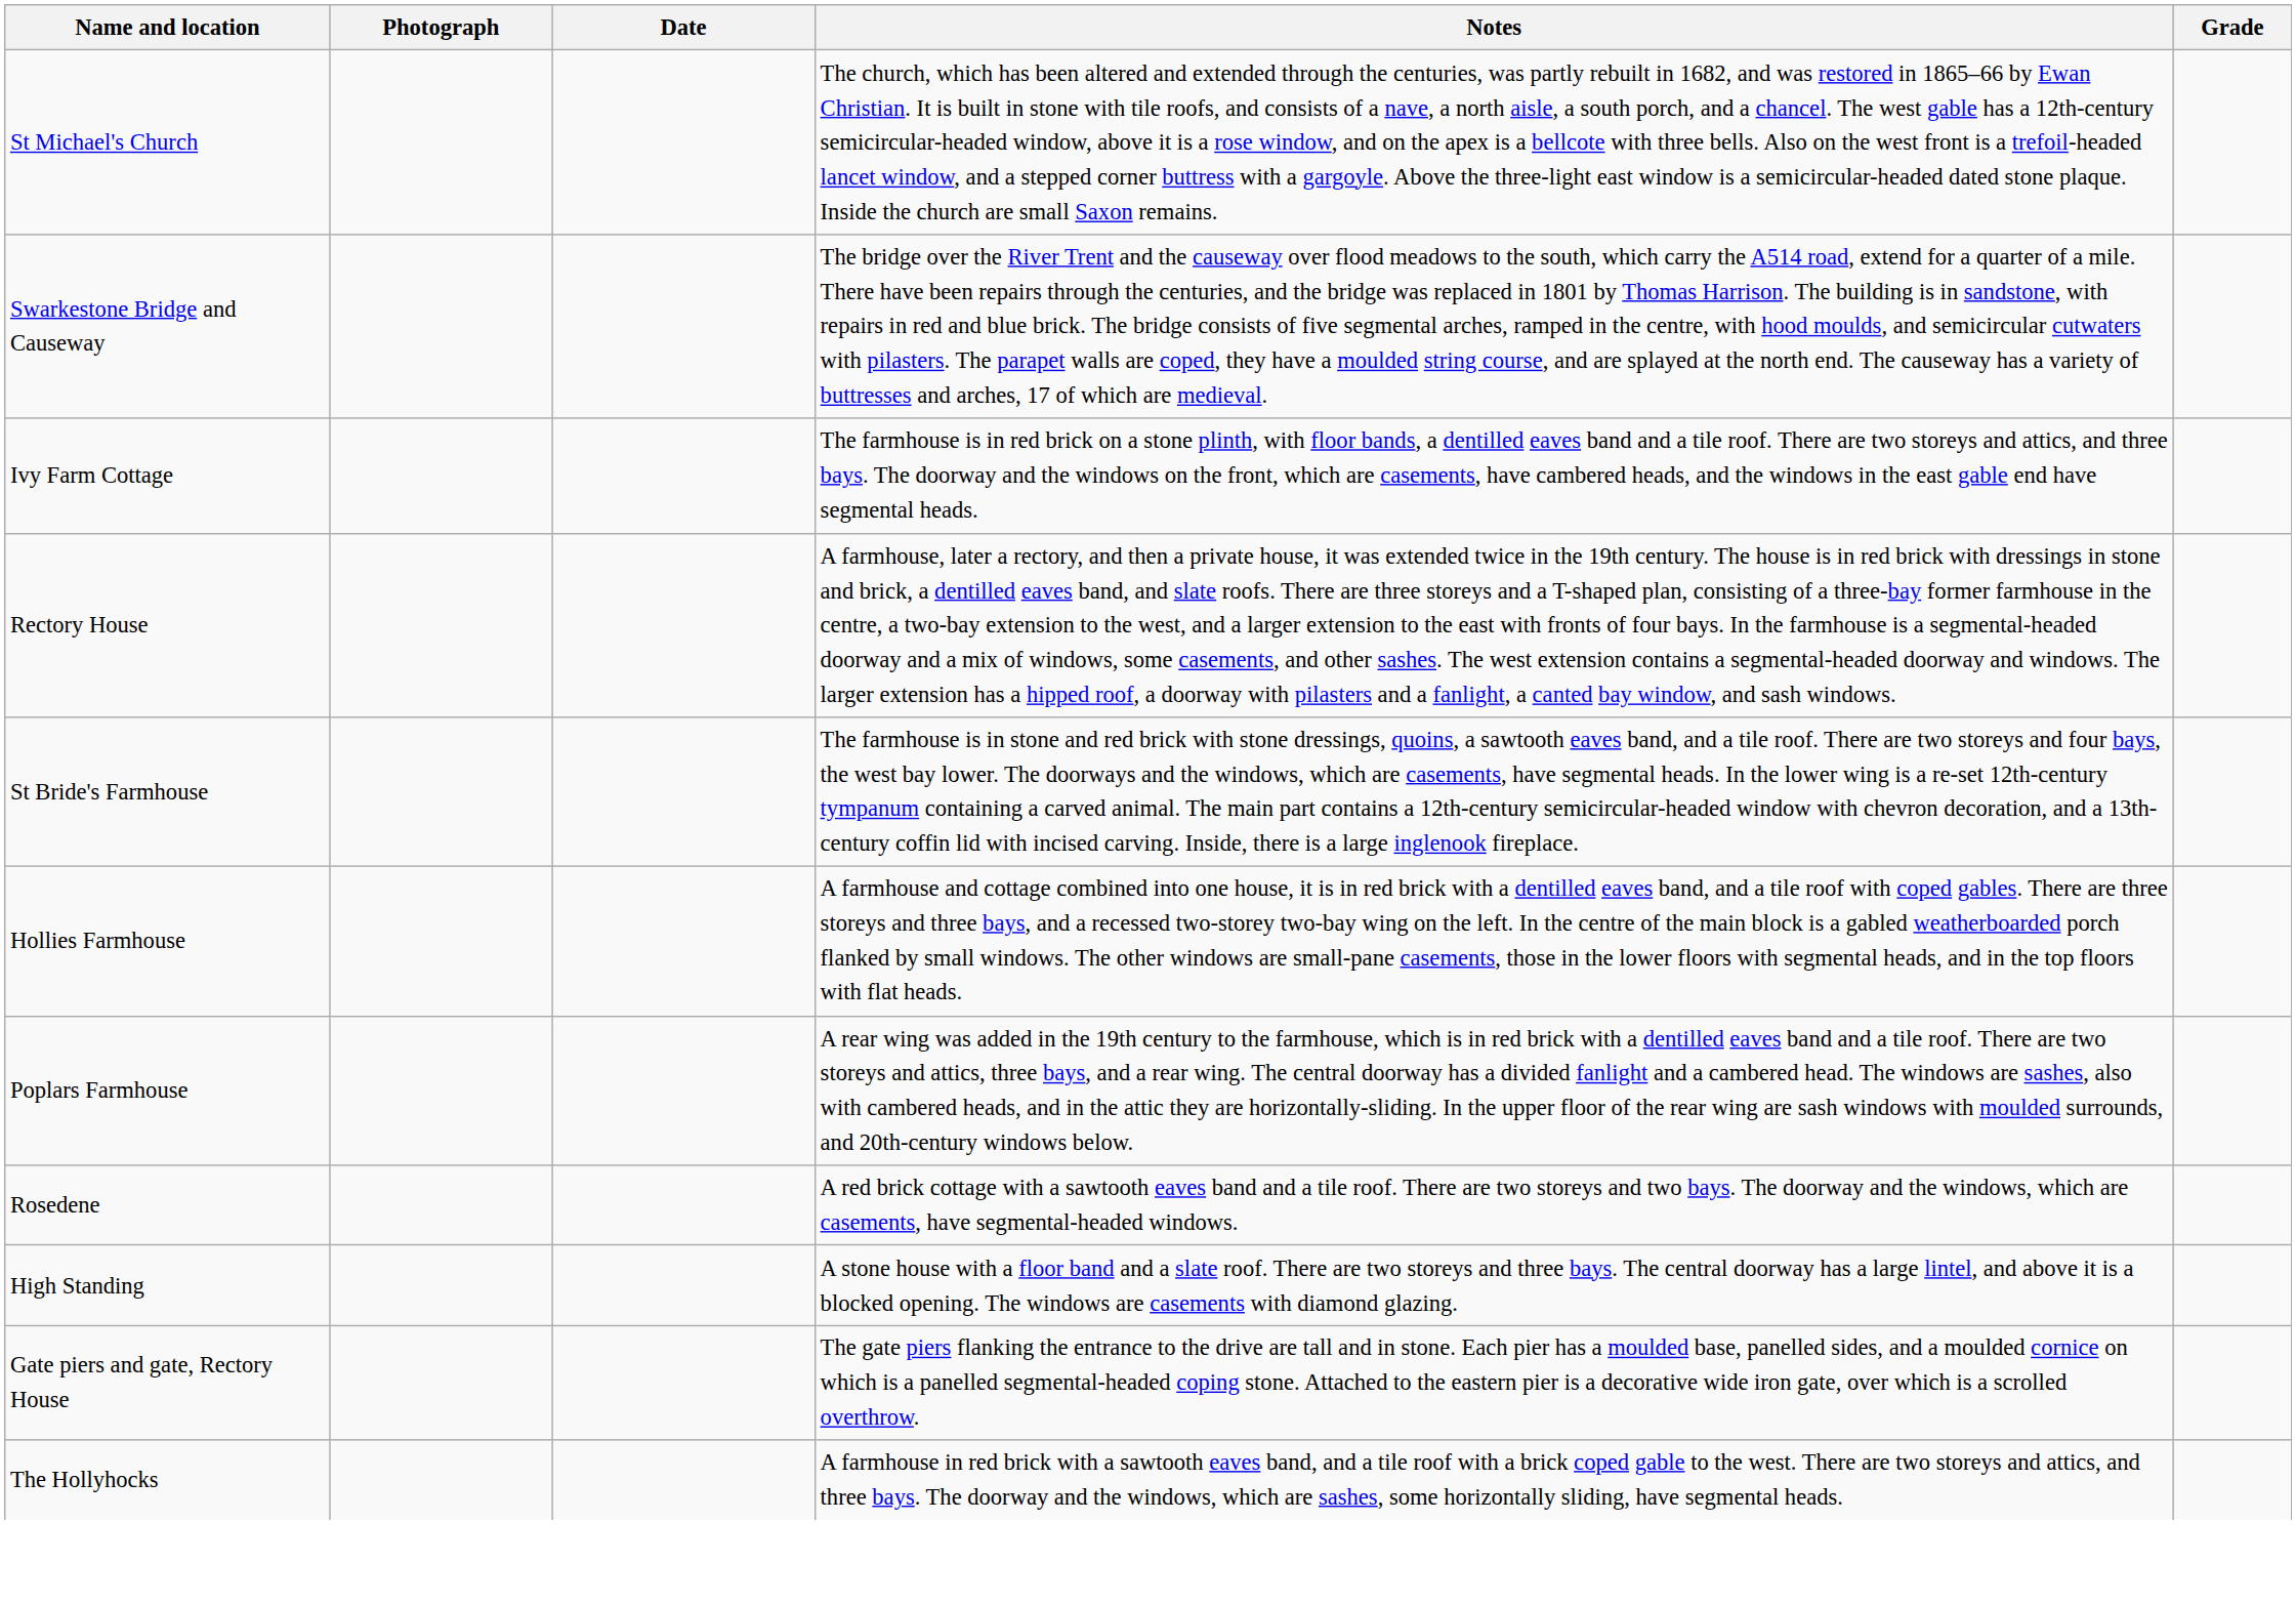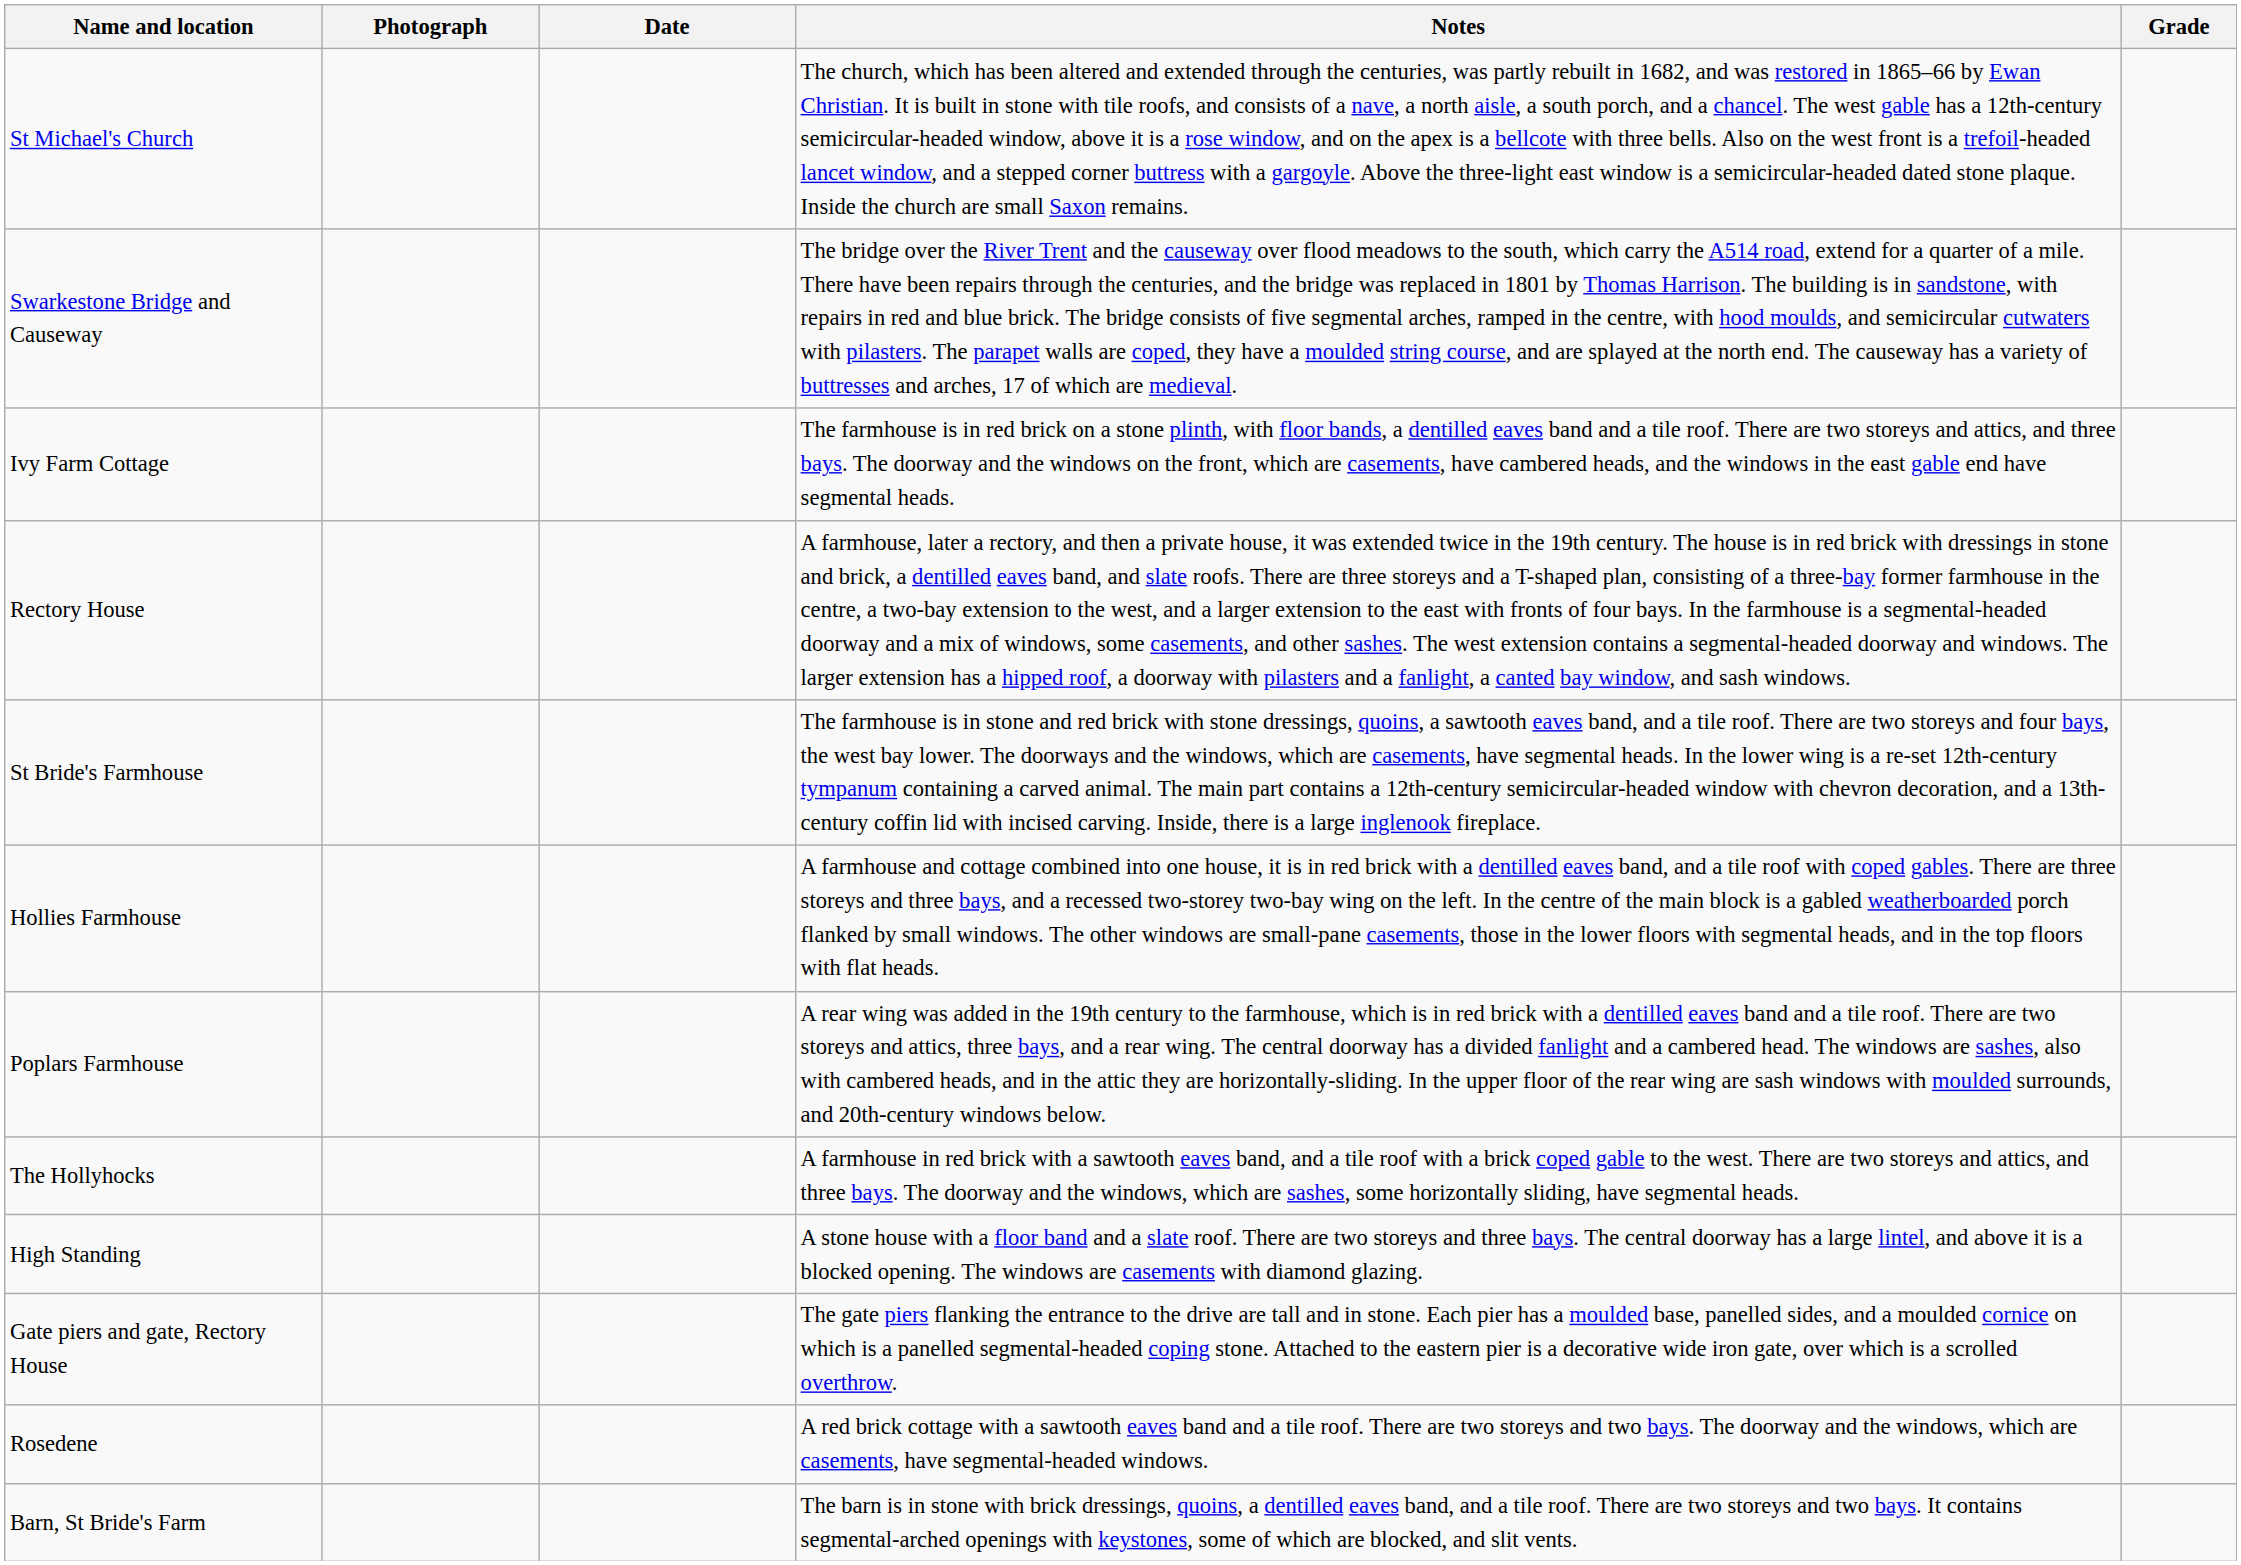 <table class="wikitable sortable plainrowheaders" style="width:100%; border:0; text-align:left; line-height:150%;">
 <tr>
 <th scope="col"  style="width:150px">Name and location</th>
 <th scope="col"  style="width:100px" class="unsortable">Photograph</th>
 <th scope="col"  style="width:120px">Date</th>
 <th scope="col"  style="width:650px" class="unsortable">Notes</th>
 <th scope="col"  style="width:50px">Grade</th>
 </tr>
 <tr>
 <td><a href='#'>St Michael's Church</a><br><small></small></td>
 <td></td>
 <td align="center"></td>
 <td>The church, which has been altered and extended through the centuries, was partly rebuilt in 1682, and was <a href='#'>restored</a> in 1865–66 by <a href='#'>Ewan Christian</a>.  It is built in stone with tile roofs, and consists of a <a href='#'>nave</a>, a north <a href='#'>aisle</a>, a south porch, and a <a href='#'>chancel</a>.  The west <a href='#'>gable</a> has a 12th-century semicircular-headed window, above it is a <a href='#'>rose window</a>, and on the apex is a <a href='#'>bellcote</a> with three bells.  Also on the west front is a <a href='#'>trefoil</a>-headed <a href='#'>lancet window</a>, and a stepped corner <a href='#'>buttress</a> with a <a href='#'>gargoyle</a>.  Above the three-light east window is a semicircular-headed dated stone plaque.  Inside the church are small <a href='#'>Saxon</a> remains.</td>
 <td align="center" ></td>
 </tr>
 <tr>
 <td><a href='#'>Swarkestone Bridge</a> and Causeway<br><small></small></td>
 <td></td>
 <td align="center"></td>
 <td>The bridge over the <a href='#'>River Trent</a> and the <a href='#'>causeway</a> over flood meadows to the south, which carry the <a href='#'>A514 road</a>, extend for a quarter of a mile.  There have been repairs through the centuries, and the bridge was replaced in 1801 by <a href='#'>Thomas Harrison</a>.  The building is in <a href='#'>sandstone</a>, with repairs in red and blue brick.  The bridge consists of five segmental arches, ramped in the centre, with <a href='#'>hood moulds</a>, and semicircular <a href='#'>cutwaters</a> with <a href='#'>pilasters</a>.  The <a href='#'>parapet</a> walls are <a href='#'>coped</a>, they have a <a href='#'>moulded</a> <a href='#'>string course</a>, and are splayed at the north end.  The causeway has a variety of <a href='#'>buttresses</a> and arches, 17 of which are <a href='#'>medieval</a>.</td>
 <td align="center" ></td>
 </tr>
 <tr>
 <td>Ivy Farm Cottage<br><small></small></td>
 <td></td>
 <td align="center"></td>
 <td>The farmhouse is in red brick on a stone <a href='#'>plinth</a>, with <a href='#'>floor bands</a>, a <a href='#'>dentilled</a> <a href='#'>eaves</a> band and a tile roof.  There are two storeys and attics, and three <a href='#'>bays</a>.  The doorway and the windows on the front, which are <a href='#'>casements</a>, have cambered heads, and the windows in the east <a href='#'>gable</a> end have segmental heads.</td>
 <td align="center" ></td>
 </tr>
 <tr>
 <td>Rectory House<br><small></small></td>
 <td></td>
 <td align="center"></td>
 <td>A farmhouse, later a rectory, and then a private house, it was extended twice in the 19th century.  The house is in red brick with dressings in stone and brick, a <a href='#'>dentilled</a> <a href='#'>eaves</a> band, and <a href='#'>slate</a> roofs.  There are three storeys and a T-shaped plan, consisting of a three-<a href='#'>bay</a> former farmhouse in the centre, a two-bay extension to the west, and a larger extension to the east with fronts of four bays.  In the farmhouse is a segmental-headed doorway and a mix of windows, some <a href='#'>casements</a>, and other <a href='#'>sashes</a>.  The west extension contains a segmental-headed doorway and windows.  The larger extension has a <a href='#'>hipped roof</a>, a doorway with <a href='#'>pilasters</a> and a <a href='#'>fanlight</a>, a <a href='#'>canted</a> <a href='#'>bay window</a>, and sash windows.</td>
 <td align="center" ></td>
 </tr>
 <tr>
 <td>St Bride's Farmhouse<br><small></small></td>
 <td></td>
 <td align="center"></td>
 <td>The farmhouse is in stone and red brick with stone dressings, <a href='#'>quoins</a>, a sawtooth <a href='#'>eaves</a> band, and a tile roof.  There are two storeys and four <a href='#'>bays</a>, the west bay lower.  The doorways and the windows, which are <a href='#'>casements</a>, have segmental heads.  In the lower wing is a re-set 12th-century <a href='#'>tympanum</a> containing a carved animal.  The main part contains a 12th-century semicircular-headed window with chevron decoration, and a 13th-century coffin lid with incised carving.  Inside, there is a large <a href='#'>inglenook</a> fireplace.</td>
 <td align="center" ></td>
 </tr>
 <tr>
 <td>Hollies Farmhouse<br><small></small></td>
 <td></td>
 <td align="center"></td>
 <td>A farmhouse and cottage combined into one house, it is in red brick with a <a href='#'>dentilled</a> <a href='#'>eaves</a> band, and a tile roof with <a href='#'>coped</a> <a href='#'>gables</a>.  There are three storeys and three <a href='#'>bays</a>, and a recessed two-storey two-bay wing on the left.  In the centre of the main block is a gabled <a href='#'>weatherboarded</a> porch flanked by small windows.  The other windows are small-pane <a href='#'>casements</a>, those in the lower floors with segmental heads, and in the top floors with flat heads.</td>
 <td align="center" ></td>
 </tr>
 <tr>
 <td>Poplars Farmhouse<br><small></small></td>
 <td></td>
 <td align="center"></td>
 <td>A rear wing was added in the 19th century to the farmhouse, which is in red brick with a <a href='#'>dentilled</a> <a href='#'>eaves</a> band and a tile roof.  There are two storeys and attics, three <a href='#'>bays</a>, and a rear wing.  The central doorway has a divided <a href='#'>fanlight</a> and a cambered head.  The windows are <a href='#'>sashes</a>, also with cambered heads, and in the attic they are horizontally-sliding.  In the upper floor of the rear wing are sash windows with <a href='#'>moulded</a> surrounds, and 20th-century windows below.</td>
 <td align="center" ></td>
 </tr>
 <tr>
-<td>Rosedene<br><small></small></td>
+<td>The Hollyhocks<br><small></small></td>
 <td></td>
 <td align="center"></td>
-<td>A red brick cottage with a sawtooth <a href='#'>eaves</a> band and a tile roof.  There are two storeys and two <a href='#'>bays</a>.  The doorway and the windows, which are <a href='#'>casements</a>, have segmental-headed windows.</td>
+<td>A farmhouse in red brick with a sawtooth <a href='#'>eaves</a> band, and a tile roof with a brick <a href='#'>coped</a> <a href='#'>gable</a> to the west.  There are two storeys and attics, and three <a href='#'>bays</a>.  The doorway and the windows, which are <a href='#'>sashes</a>, some horizontally sliding, have segmental heads.</td>
 <td align="center" ></td>
 </tr>
 <tr>
 <td>High Standing<br><small></small></td>
 <td></td>
 <td align="center"></td>
 <td>A stone house with a <a href='#'>floor band</a> and a <a href='#'>slate</a> roof.  There are two storeys and three <a href='#'>bays</a>.  The central doorway has a large <a href='#'>lintel</a>, and above it is a blocked opening.  The windows are <a href='#'>casements</a> with diamond glazing.</td>
 <td align="center" ></td>
 </tr>
 <tr>
 <td>Gate piers and gate, Rectory House<br><small></small></td>
 <td></td>
 <td align="center"></td>
 <td>The gate <a href='#'>piers</a> flanking the entrance to the drive are tall and in stone. Each pier has a <a href='#'>moulded</a> base, panelled sides, and a moulded <a href='#'>cornice</a> on which is a panelled segmental-headed <a href='#'>coping</a> stone.  Attached to the eastern pier is a decorative wide iron gate, over which is a scrolled <a href='#'>overthrow</a>.</td>
 <td align="center" ></td>
 </tr>
 <tr>
-<td>The Hollyhocks<br><small></small></td>
+<td>Rosedene<br><small></small></td>
 <td></td>
 <td align="center"></td>
-<td>A farmhouse in red brick with a sawtooth <a href='#'>eaves</a> band, and a tile roof with a brick <a href='#'>coped</a> <a href='#'>gable</a> to the west.  There are two storeys and attics, and three <a href='#'>bays</a>.  The doorway and the windows, which are <a href='#'>sashes</a>, some horizontally sliding, have segmental heads.</td>
+<td>A red brick cottage with a sawtooth <a href='#'>eaves</a> band and a tile roof.  There are two storeys and two <a href='#'>bays</a>.  The doorway and the windows, which are <a href='#'>casements</a>, have segmental-headed windows.</td>
+<td align="center" ></td>
+</tr>
+<tr>
+<td>Barn, St Bride's Farm<br><small></small></td>
+<td></td>
+<td align="center"></td>
+<td>The barn is in stone with brick dressings, <a href='#'>quoins</a>, a <a href='#'>dentilled</a> <a href='#'>eaves</a> band, and a tile roof.  There are two storeys and two <a href='#'>bays</a>.  It contains segmental-arched openings with <a href='#'>keystones</a>, some of which are blocked, and slit vents.</td>
 <td align="center" ></td>
 </tr>
 <tr>
 </tr>
 </table>
